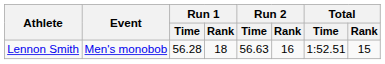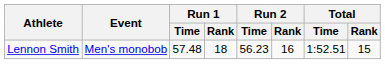 <table class="wikitable" style="font-size:90%">
 <tr>
 <th rowspan="2">Athlete</th>
 <th rowspan="2">Event</th>
 <th colspan="2">Run 1</th>
 <th colspan="2">Run 2</th>
 <th colspan="2">Total</th>
 </tr>
 <tr style="font-size:95%">
 <th>Time</th>
 <th>Rank</th>
 <th>Time</th>
 <th>Rank</th>
 <th>Time</th>
 <th>Rank</th>
 </tr>
 <tr align=center>
 <td align=left><a href='#'>Lennon Smith</a></td>
 <td align=left><a href='#'>Men's monobob</a></td>
-<td>56.28</td>
+<td>57.48</td>
 <td>18</td>
-<td>56.63</td>
+<td>56.23</td>
 <td>16</td>
 <td>1:52.51</td>
 <td>15</td>
 </tr>
 </table>
